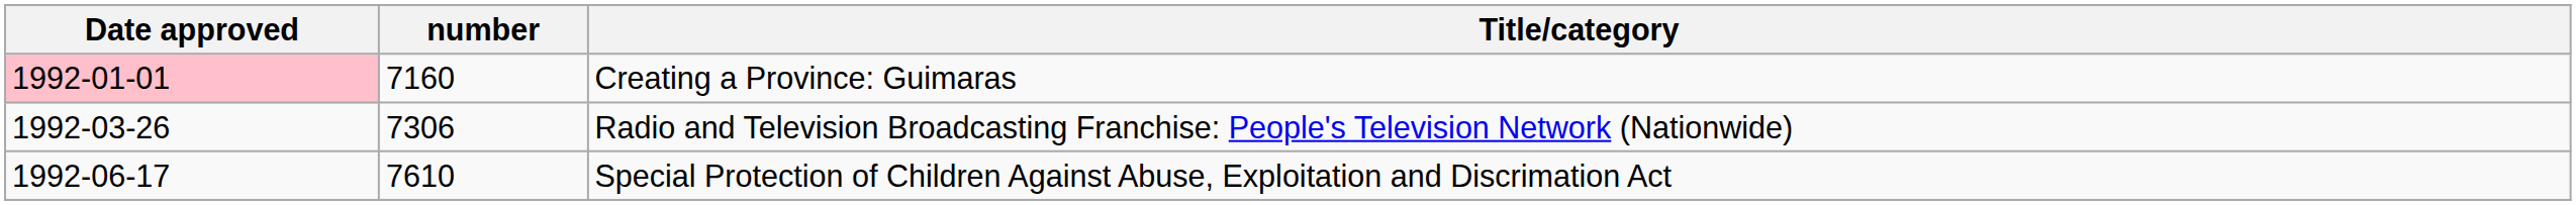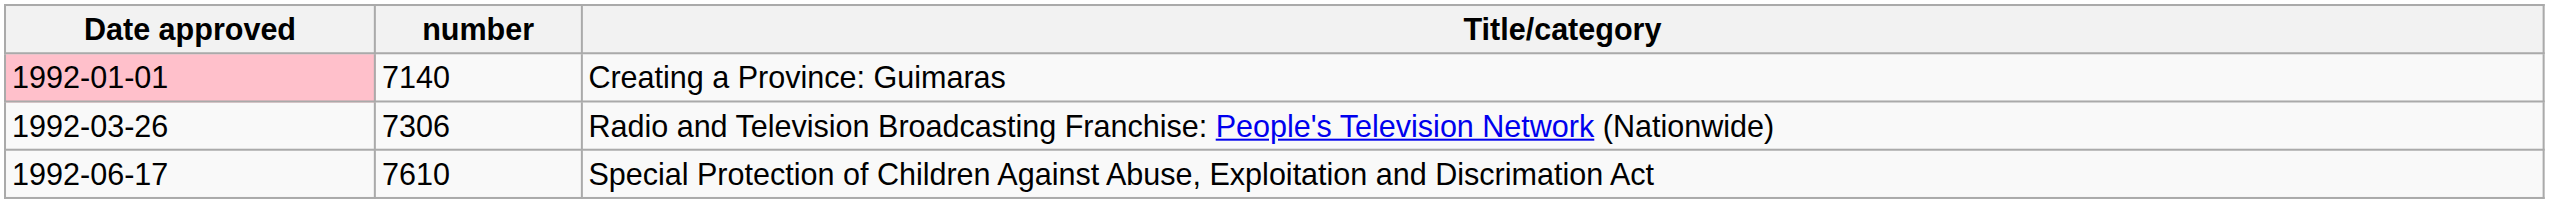 <table class="wikitable sortable collapsible collapsed plainrowheaders" style="width: 100%; font-size: 95%">
 <tr>
 <th scope="col" data-sort-type"isoDate">Date approved</th>
 <th scope="col"> number</th>
 <th scope="col">Title/category</th>
 </tr>
 <tr>
 <td style="background: pink;">1992-01-01</td>
-<td>7160</td>
+<td>7140</td>
 <td>Creating a Province: Guimaras</td>
 </tr>
 <tr>
 <td>1992-03-26</td>
 <td>7306</td>
 <td>Radio and Television Broadcasting Franchise: <a href='#'>People's Television Network</a> (Nationwide)</td>
 </tr>
 <tr>
 <td>1992-06-17</td>
 <td>7610</td>
 <td>Special Protection of Children Against Abuse, Exploitation and Discrimation Act</td>
 </tr>
 </table>
